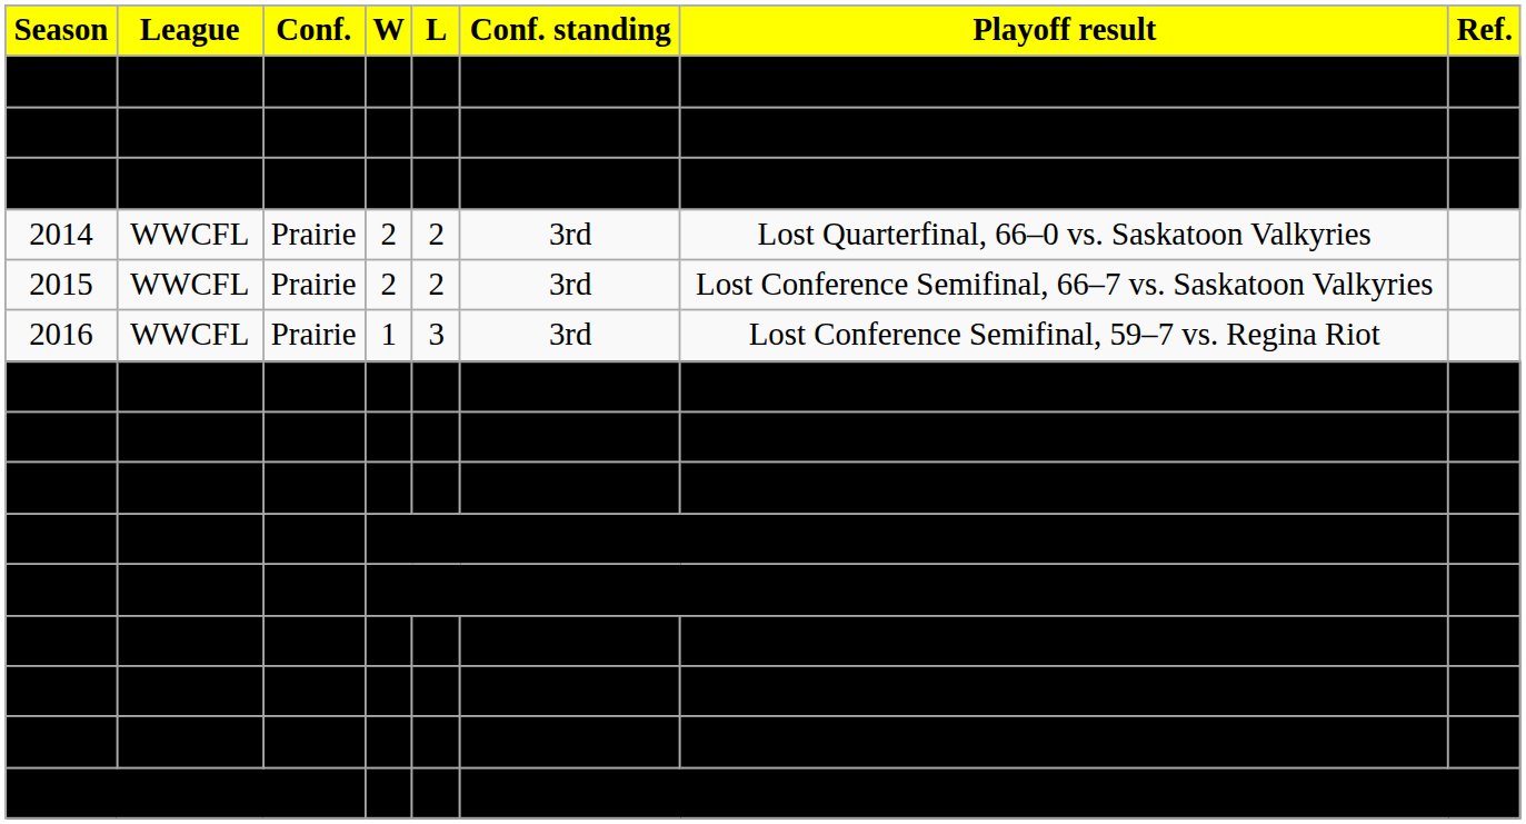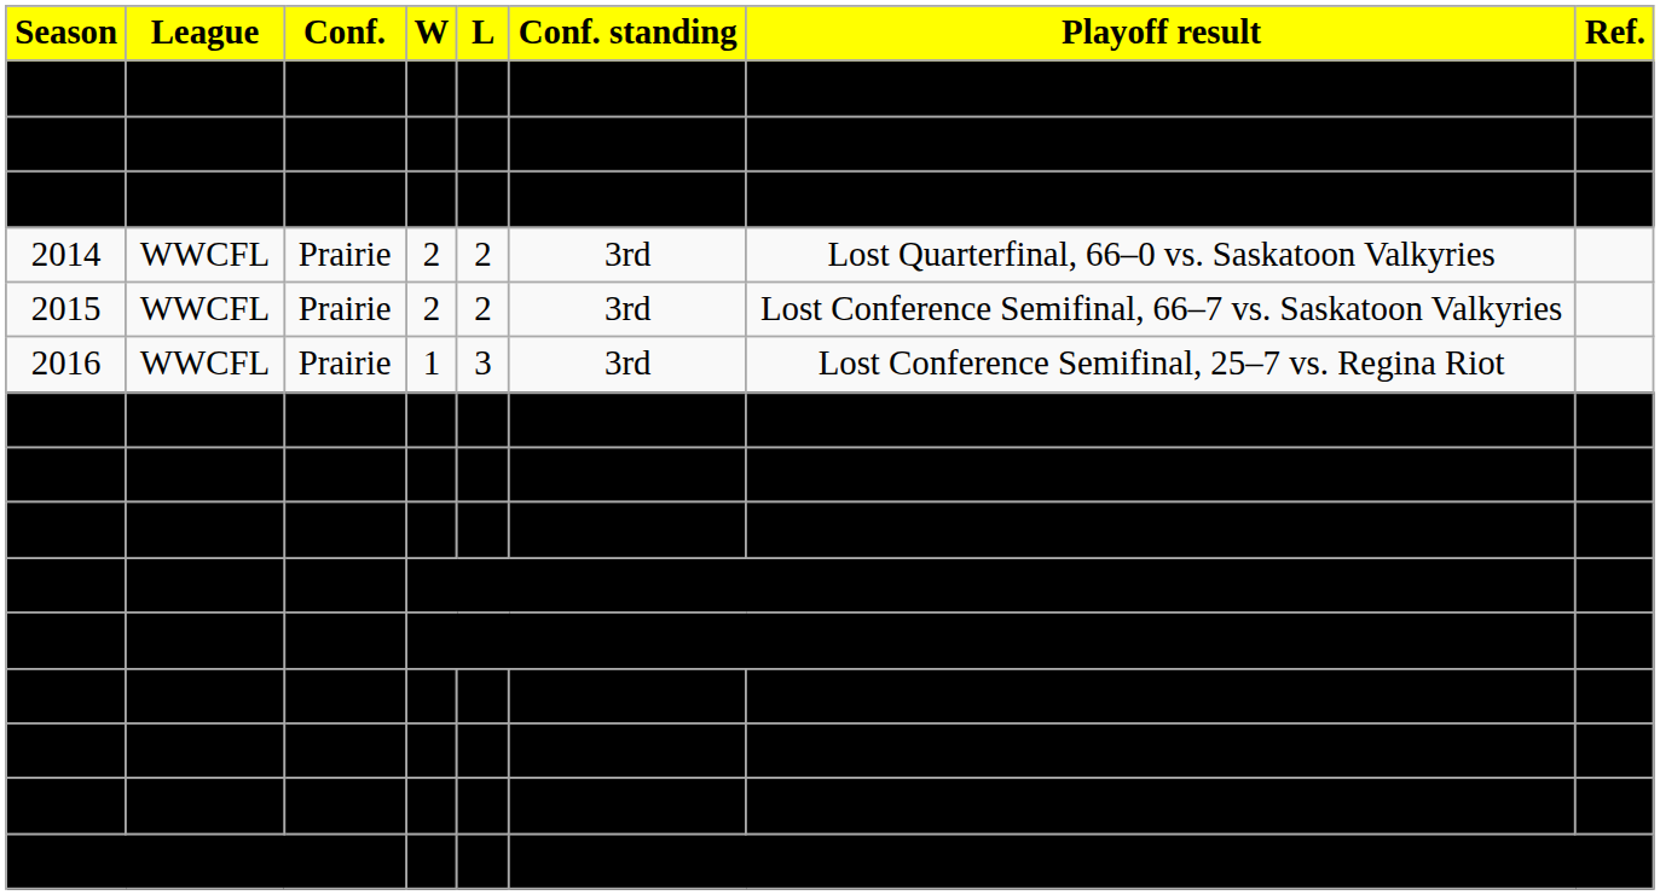 <table class="wikitable" style="width:60%;">
 <tr style="text-align:center; background:yellow; color:black;">
 <td><strong>Season</strong></td>
 <td><strong>League</strong></td>
 <td><strong>Conf.</strong></td>
 <td><strong>W</strong></td>
 <td><strong>L</strong></td>
 <td><strong>Conf. standing</strong></td>
 <td><strong>Playoff result</strong></td>
 <td><strong>Ref.</strong></td>
 </tr>
 <tr style="text-align:center;" bgcolor=" ">
 <td>2011</td>
 <td>WWCFL</td>
-<td>Prairie</td>
+<td><strong>Prairie</strong></td>
 <td>0</td>
 <td>4</td>
 <td>4th</td>
 <td>Forfeit Conference Semifinal vs. Saskatoon Valkyries</td>
 <td></td>
 </tr>
 <tr style="text-align:center;" bgcolor=" ">
 <td>2012</td>
 <td>WWCFL</td>
 <td>Prairie</td>
 <td>1</td>
 <td>3</td>
 <td>4th</td>
-<td>Lost Conference Semifinal, 25–7 vs. Regina Riot</td>
+<td>Lost Conference Semifinal, 59–7 vs. Regina Riot</td>
 <td></td>
 </tr>
 <tr style="text-align:center;" bgcolor=" ">
 <td>2013</td>
 <td>WWCFL</td>
 <td>Prairie</td>
 <td>2</td>
 <td>2</td>
 <td>3rd</td>
-<td><em>Did not play</em></td>
+<td>Did not qualify</td>
 <td></td>
 </tr>
 <tr style="text-align:center;" bgcolor="">
 <td>2014</td>
 <td>WWCFL</td>
 <td>Prairie</td>
 <td>2</td>
 <td>2</td>
 <td>3rd</td>
 <td>Lost Quarterfinal, 66–0 vs. Saskatoon Valkyries</td>
 <td></td>
 </tr>
 <tr style="text-align:center;" bgcolor="">
 <td>2015</td>
 <td>WWCFL</td>
 <td>Prairie</td>
 <td>2</td>
 <td>2</td>
 <td>3rd</td>
 <td>Lost Conference Semifinal, 66–7 vs. Saskatoon Valkyries</td>
 <td></td>
 </tr>
 <tr style="text-align:center;" bgcolor="">
 <td>2016</td>
 <td>WWCFL</td>
 <td>Prairie</td>
 <td>1</td>
 <td>3</td>
 <td>3rd</td>
-<td>Lost Conference Semifinal, 59–7 vs. Regina Riot</td>
+<td>Lost Conference Semifinal, 25–7 vs. Regina Riot</td>
 <td></td>
 </tr>
 <tr style="text-align:center;" bgcolor=" ">
 <td>2017</td>
 <td><strong>WWCFL</strong></td>
 <td>Prairie</td>
 <td>1</td>
 <td>3</td>
 <td>3rd</td>
 <td>Did not qualify</td>
 <td></td>
 </tr>
 <tr style="text-align:center;" bgcolor=" ">
 <td>2018</td>
 <td>WWCFL</td>
 <td>Prairie</td>
 <td>0</td>
 <td>4</td>
 <td>4th</td>
 <td>Did not qualify</td>
 <td></td>
 </tr>
 <tr style="text-align:center;" bgcolor=" ">
 <td>2019</td>
 <td>WWCFL</td>
 <td>Prairie</td>
 <td>0</td>
 <td>4</td>
 <td>4th</td>
 <td>Lost Conference Semifinal, 27–13 vs. Regina Riot</td>
 <td></td>
 </tr>
 <tr style="text-align:center;" bgcolor=" ">
 <td>2020</td>
 <td>WWCFL</td>
 <td>Prairie</td>
 <td colspan="4"><em>Season cancelled due to COVID-19 pandemic</em></td>
 <td></td>
 </tr>
 <tr style="text-align:center;" bgcolor=" ">
 <td>2021</td>
 <td>WWCFL</td>
 <td>Prairie</td>
 <td colspan="4"><em>Season cancelled due to COVID-19 pandemic</em></td>
 <td></td>
 </tr>
 <tr style="text-align:center;" bgcolor=" ">
 <td>2022</td>
 <td>WWCFL</td>
 <td>Prairie</td>
 <td>0</td>
 <td>4</td>
 <td>4th</td>
 <td>Forfeit Quarterfinal vs. Saskatoon Valkyries</td>
 <td></td>
 </tr>
 <tr style="text-align:center;" bgcolor=" ">
 <td>2023</td>
 <td>WWCFL</td>
 <td>Prairie</td>
 <td>0</td>
 <td>4</td>
 <td>4th</td>
 <td>Forfeit Quarterfinal vs. Saskatoon Valkyries</td>
 <td></td>
 </tr>
 <tr style="text-align:center;" bgcolor=" ">
 <td>2024</td>
 <td>WWCFL</td>
 <td>Prairie</td>
 <td>–</td>
 <td>–</td>
 <td>—</td>
-<td>Did not qualify</td>
+<td><em>Did not play</em></td>
 <td></td>
 </tr>
 <tr style="text-align:center;" bgcolor=" ">
 <td colspan="3">Totals (2011–2023)</td>
 <td><strong>9</strong></td>
 <td><strong>35</strong></td>
 <td colspan="3"></td>
 </tr>
 </table>
